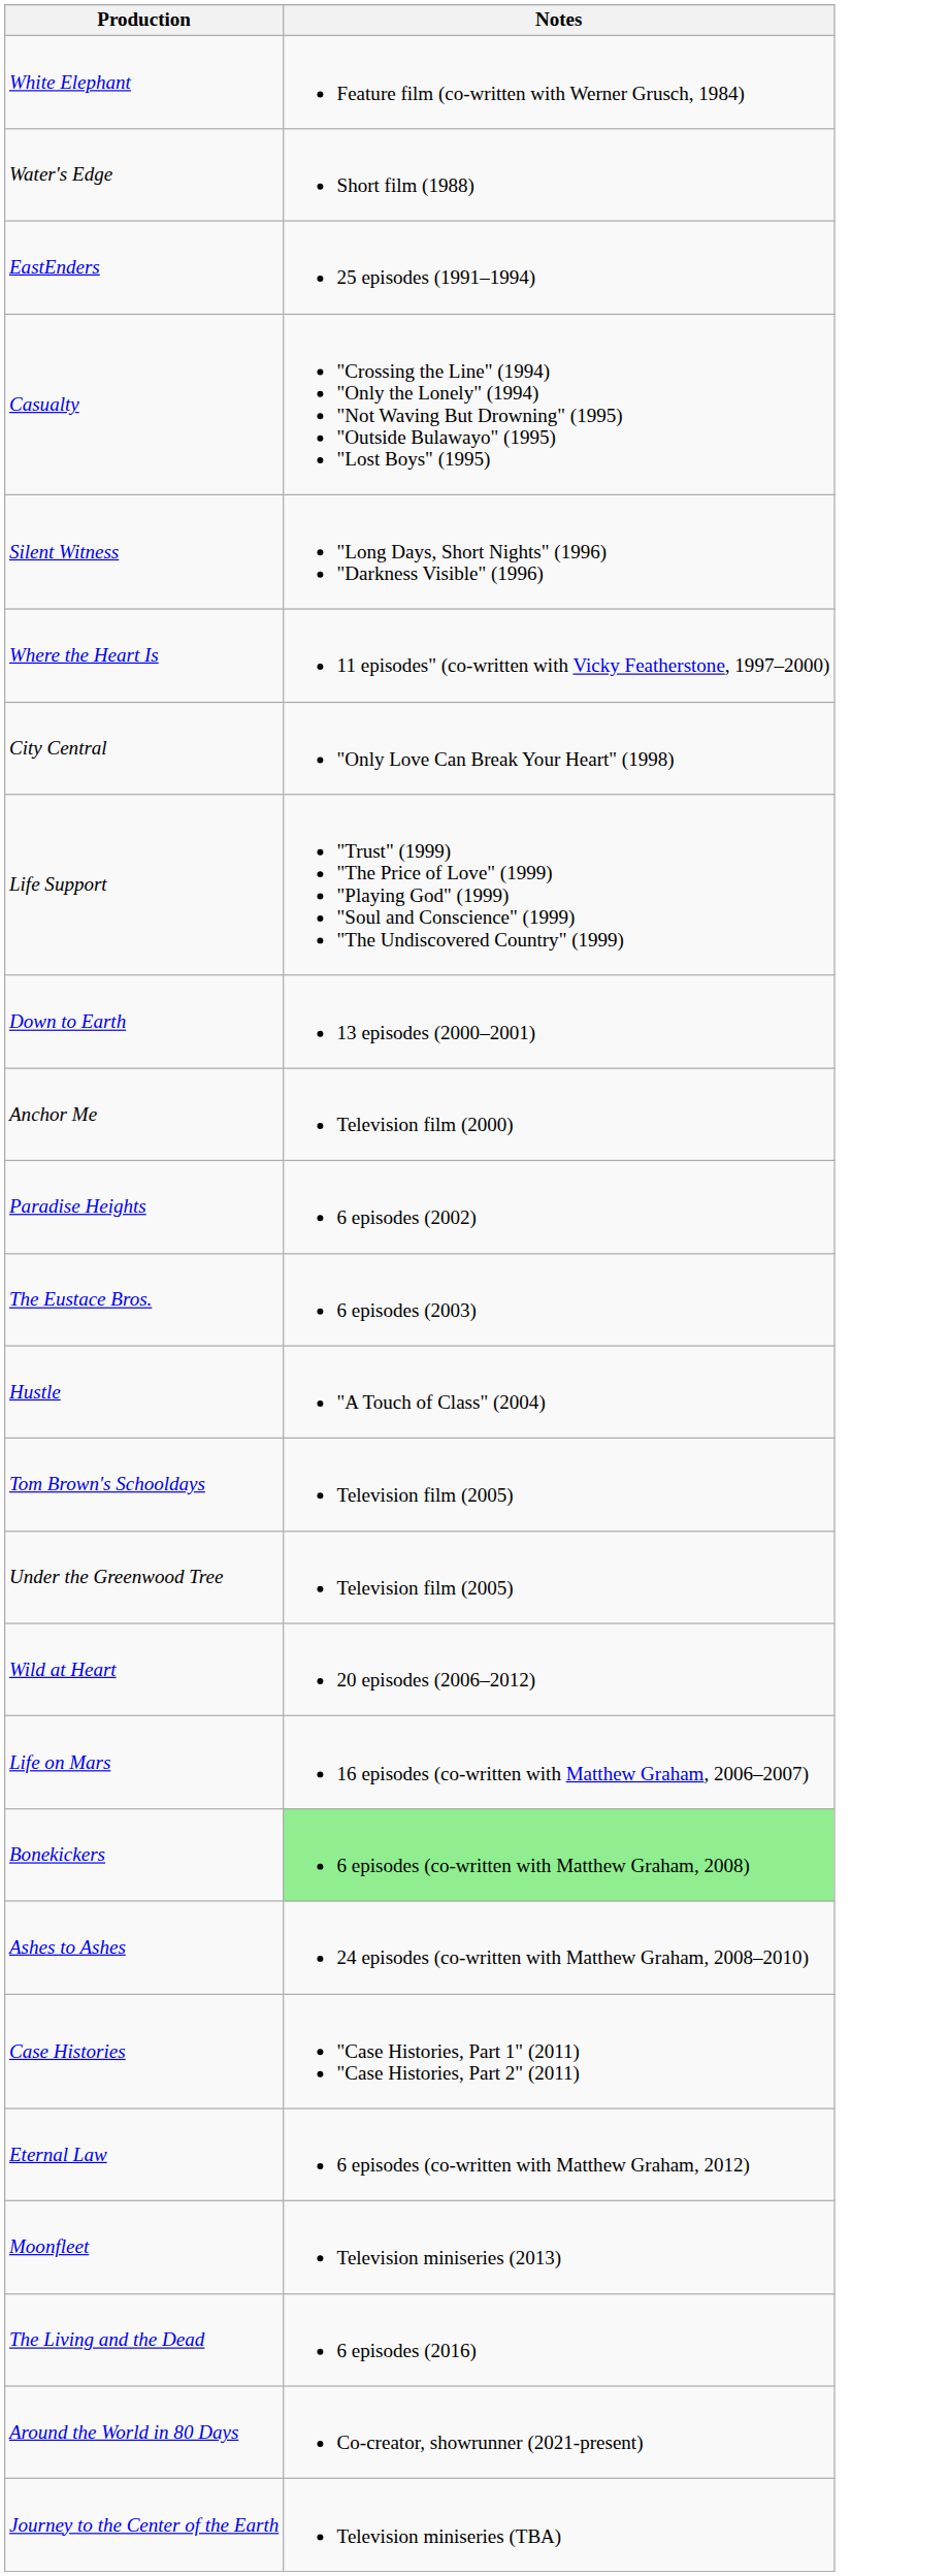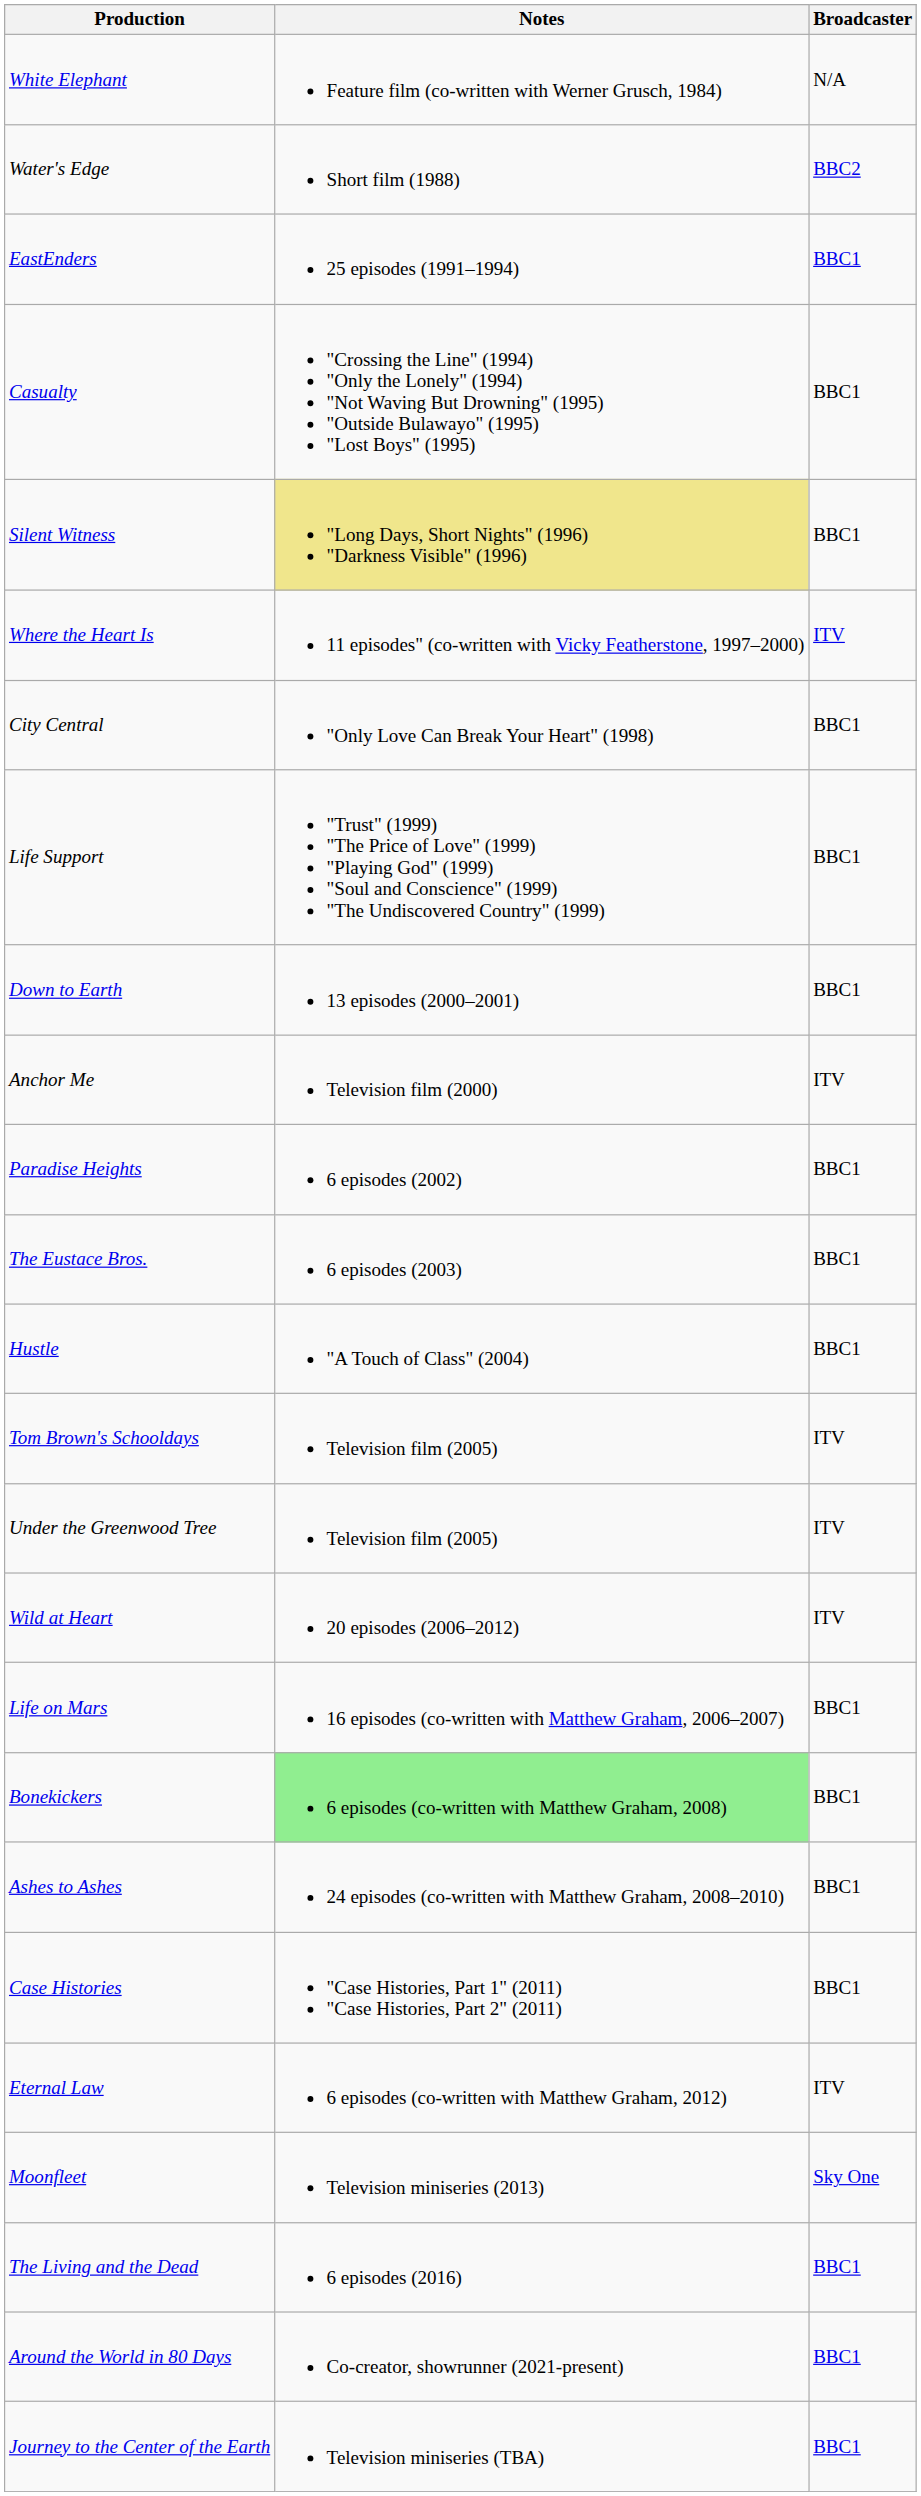 <table class="wikitable">
 <tr style="background:#ccc; text-align:center;">
 <th>Production</th>
 <th>Notes</th>
+<th>Broadcaster</th>
 </tr>
 <tr>
 <td><em><a href='#'>White Elephant</a></em></td>
 <td><br><ul><li>Feature film (co-written with Werner Grusch, 1984)</li></ul></td>
+<td>N/A</td>
 </tr>
 <tr>
 <td><em>Water's Edge</em></td>
 <td><br><ul><li>Short film (1988)</li></ul></td>
+<td><a href='#'>BBC2</a></td>
 </tr>
 <tr>
 <td><em><a href='#'>EastEnders</a></em></td>
 <td><br><ul><li>25 episodes (1991–1994)</li></ul></td>
+<td><a href='#'>BBC1</a></td>
 </tr>
 <tr>
 <td><em><a href='#'>Casualty</a></em></td>
 <td><br><ul><li>"Crossing the Line" (1994)</li><li>"Only the Lonely" (1994)</li><li>"Not Waving But Drowning" (1995)</li><li>"Outside Bulawayo" (1995)</li><li>"Lost Boys" (1995)</li></ul></td>
+<td>BBC1</td>
 </tr>
 <tr>
 <td><em><a href='#'>Silent Witness</a></em></td>
-<td><br><ul><li>"Long Days, Short Nights" (1996)</li><li>"Darkness Visible" (1996)</li></ul></td>
+<td style="background: khaki;"><br><ul><li>"Long Days, Short Nights" (1996)</li><li>"Darkness Visible" (1996)</li></ul></td>
+<td>BBC1</td>
 </tr>
 <tr>
 <td><em><a href='#'>Where the Heart Is</a></em></td>
 <td><br><ul><li>11 episodes" (co-written with <a href='#'>Vicky Featherstone</a>, 1997–2000)</li></ul></td>
+<td><a href='#'>ITV</a></td>
 </tr>
 <tr>
 <td><em>City Central</em></td>
 <td><br><ul><li>"Only Love Can Break Your Heart" (1998)</li></ul></td>
+<td>BBC1</td>
 </tr>
 <tr>
 <td><em>Life Support</em></td>
 <td><br><ul><li>"Trust" (1999)</li><li>"The Price of Love" (1999)</li><li>"Playing God" (1999)</li><li>"Soul and Conscience" (1999)</li><li>"The Undiscovered Country" (1999)</li></ul></td>
+<td>BBC1</td>
 </tr>
 <tr>
 <td><em><a href='#'>Down to Earth</a></em></td>
 <td><br><ul><li>13 episodes (2000–2001)</li></ul></td>
+<td>BBC1</td>
 </tr>
 <tr>
 <td><em>Anchor Me</em></td>
 <td><br><ul><li>Television film (2000)</li></ul></td>
+<td>ITV</td>
 </tr>
 <tr>
 <td><em><a href='#'>Paradise Heights</a></em></td>
 <td><br><ul><li>6 episodes (2002)</li></ul></td>
+<td>BBC1</td>
 </tr>
 <tr>
 <td><em><a href='#'>The Eustace Bros.</a></em></td>
 <td><br><ul><li>6 episodes (2003)</li></ul></td>
+<td>BBC1</td>
 </tr>
 <tr>
 <td><em><a href='#'>Hustle</a></em></td>
 <td><br><ul><li>"A Touch of Class" (2004)</li></ul></td>
+<td>BBC1</td>
 </tr>
 <tr>
 <td><em><a href='#'>Tom Brown's Schooldays</a></em></td>
 <td><br><ul><li>Television film (2005)</li></ul></td>
+<td>ITV</td>
 </tr>
 <tr>
 <td><em>Under the Greenwood Tree</em></td>
 <td><br><ul><li>Television film (2005)</li></ul></td>
+<td>ITV</td>
 </tr>
 <tr>
 <td><em><a href='#'>Wild at Heart</a></em></td>
 <td><br><ul><li>20 episodes (2006–2012)</li></ul></td>
+<td>ITV</td>
 </tr>
 <tr>
 <td><em><a href='#'>Life on Mars</a></em></td>
 <td><br><ul><li>16 episodes (co-written with <a href='#'>Matthew Graham</a>, 2006–2007)</li></ul></td>
+<td>BBC1</td>
 </tr>
 <tr>
 <td><em><a href='#'>Bonekickers</a></em></td>
 <td style="background: lightgreen;"><br><ul><li>6 episodes (co-written with Matthew Graham, 2008)</li></ul></td>
+<td>BBC1</td>
 </tr>
 <tr>
 <td><em><a href='#'>Ashes to Ashes</a></em></td>
 <td><br><ul><li>24 episodes (co-written with Matthew Graham, 2008–2010)</li></ul></td>
+<td>BBC1</td>
 </tr>
 <tr>
 <td><em><a href='#'>Case Histories</a></em></td>
 <td><br><ul><li>"Case Histories, Part 1" (2011)</li><li>"Case Histories, Part 2" (2011)</li></ul></td>
+<td>BBC1</td>
 </tr>
 <tr>
 <td><em><a href='#'>Eternal Law</a></em></td>
 <td><br><ul><li>6 episodes (co-written with Matthew Graham, 2012)</li></ul></td>
+<td>ITV</td>
 </tr>
 <tr>
 <td><em><a href='#'>Moonfleet</a></em></td>
 <td><br><ul><li>Television miniseries (2013)</li></ul></td>
+<td><a href='#'>Sky One</a></td>
 </tr>
 <tr>
 <td><em><a href='#'>The Living and the Dead</a></em></td>
 <td><br><ul><li>6 episodes (2016)</li></ul></td>
+<td><a href='#'>BBC1</a></td>
 </tr>
 <tr>
 <td><em><a href='#'>Around the World in 80 Days</a></em></td>
 <td><br><ul><li>Co-creator, showrunner (2021-present)</li></ul></td>
+<td><a href='#'>BBC1</a></td>
 </tr>
 <tr>
 <td><em><a href='#'>Journey to the Center of the Earth</a></em></td>
 <td><br><ul><li>Television miniseries (TBA)</li></ul></td>
+<td><a href='#'>BBC1</a></td>
 </tr>
 </table>
